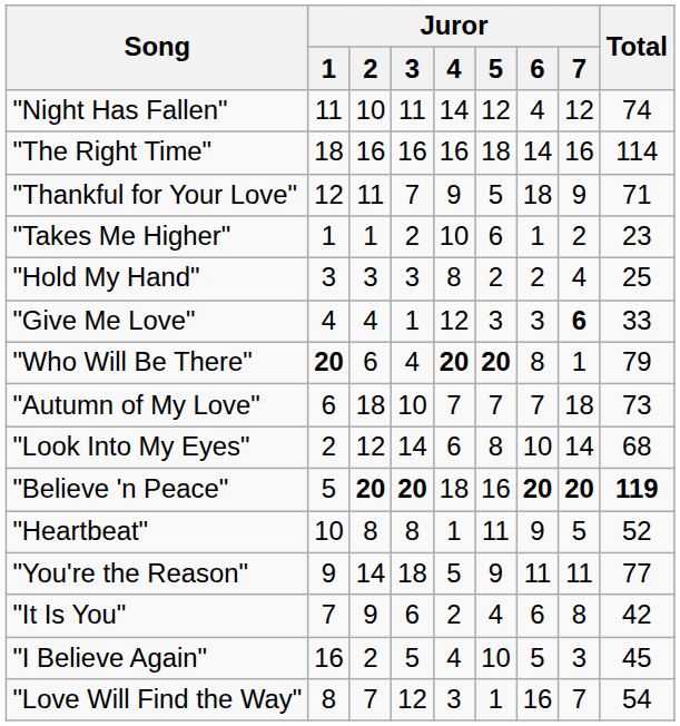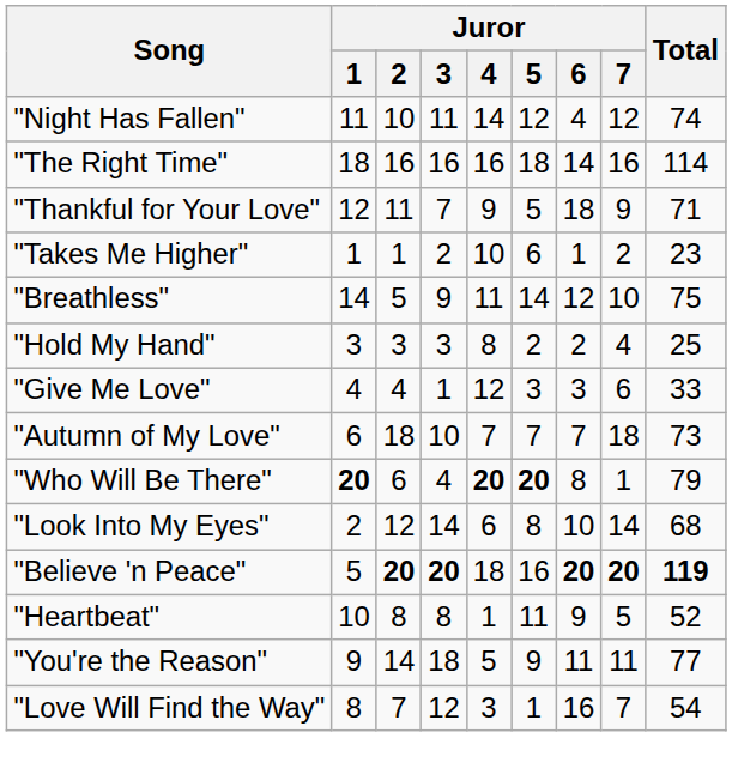 <table class="wikitable plainrowheaders" style="margin: 1em auto 1em auto; text-align:center;">
 <tr>
 <th rowspan="2">Song</th>
 <th colspan="7">Juror</th>
 <th rowspan="2">Total</th>
 </tr>
 <tr>
 <th>1</th>
 <th>2</th>
 <th>3</th>
 <th>4</th>
 <th>5</th>
 <th>6</th>
 <th>7</th>
 </tr>
 <tr>
 <td align="left">"Night Has Fallen"</td>
 <td>11</td>
 <td>10</td>
 <td>11</td>
 <td>14</td>
 <td>12</td>
 <td>4</td>
 <td>12</td>
 <td>74</td>
 </tr>
 <tr>
 <td align="left">"The Right Time"</td>
 <td>18</td>
 <td>16</td>
 <td>16</td>
 <td>16</td>
 <td>18</td>
 <td>14</td>
 <td>16</td>
 <td>114</td>
 </tr>
 <tr>
 <td align="left">"Thankful for Your Love"</td>
 <td>12</td>
 <td>11</td>
 <td>7</td>
 <td>9</td>
 <td>5</td>
 <td>18</td>
 <td>9</td>
 <td>71</td>
 </tr>
 <tr>
 <td align="left">"Takes Me Higher"</td>
 <td>1</td>
 <td>1</td>
 <td>2</td>
 <td>10</td>
 <td>6</td>
 <td>1</td>
 <td>2</td>
 <td>23</td>
 </tr>
 <tr>
+<td align="left">"Breathless"</td>
+<td>14</td>
+<td>5</td>
+<td>9</td>
+<td>11</td>
+<td>14</td>
+<td>12</td>
+<td>10</td>
+<td>75</td>
+</tr>
+<tr>
 <td align="left">"Hold My Hand"</td>
 <td>3</td>
 <td>3</td>
 <td>3</td>
 <td>8</td>
 <td>2</td>
 <td>2</td>
 <td>4</td>
 <td>25</td>
 </tr>
 <tr>
 <td align="left">"Give Me Love"</td>
 <td>4</td>
 <td>4</td>
 <td>1</td>
 <td>12</td>
 <td>3</td>
 <td>3</td>
-<td><strong>6</strong></td>
+<td>6</td>
 <td>33</td>
+</tr>
+<tr>
+<td align="left">"Autumn of My Love"</td>
+<td>6</td>
+<td>18</td>
+<td>10</td>
+<td>7</td>
+<td>7</td>
+<td>7</td>
+<td>18</td>
+<td>73</td>
 </tr>
 <tr>
 <td align="left">"Who Will Be There"</td>
 <td><strong>20</strong></td>
 <td>6</td>
 <td>4</td>
 <td><strong>20</strong></td>
 <td><strong>20</strong></td>
 <td>8</td>
 <td>1</td>
 <td>79</td>
-</tr>
-<tr>
-<td align="left">"Autumn of My Love"</td>
-<td>6</td>
-<td>18</td>
-<td>10</td>
-<td>7</td>
-<td>7</td>
-<td>7</td>
-<td>18</td>
-<td>73</td>
 </tr>
 <tr>
 <td align="left">"Look Into My Eyes"</td>
 <td>2</td>
 <td>12</td>
 <td>14</td>
 <td>6</td>
 <td>8</td>
 <td>10</td>
 <td>14</td>
 <td>68</td>
 </tr>
 <tr>
 <td align="left">"Believe 'n Peace"</td>
 <td>5</td>
 <td><strong>20</strong></td>
 <td><strong>20</strong></td>
 <td>18</td>
 <td>16</td>
 <td><strong>20</strong></td>
 <td><strong>20</strong></td>
 <td><strong>119</strong></td>
 </tr>
 <tr>
 <td align="left">"Heartbeat"</td>
 <td>10</td>
 <td>8</td>
 <td>8</td>
 <td>1</td>
 <td>11</td>
 <td>9</td>
 <td>5</td>
 <td>52</td>
 </tr>
 <tr>
 <td align="left">"You're the Reason"</td>
 <td>9</td>
 <td>14</td>
 <td>18</td>
 <td>5</td>
 <td>9</td>
 <td>11</td>
 <td>11</td>
 <td>77</td>
 </tr>
 <tr>
-<td align="left">"It Is You"</td>
-<td>7</td>
-<td>9</td>
-<td>6</td>
-<td>2</td>
-<td>4</td>
-<td>6</td>
-<td>8</td>
-<td>42</td>
-</tr>
-<tr>
-<td align="left">"I Believe Again"</td>
-<td>16</td>
-<td>2</td>
-<td>5</td>
-<td>4</td>
-<td>10</td>
-<td>5</td>
-<td>3</td>
-<td>45</td>
-</tr>
-<tr>
 <td align="left">"Love Will Find the Way"</td>
 <td>8</td>
 <td>7</td>
 <td>12</td>
 <td>3</td>
 <td>1</td>
 <td>16</td>
 <td>7</td>
 <td>54</td>
 </tr>
 </table>
